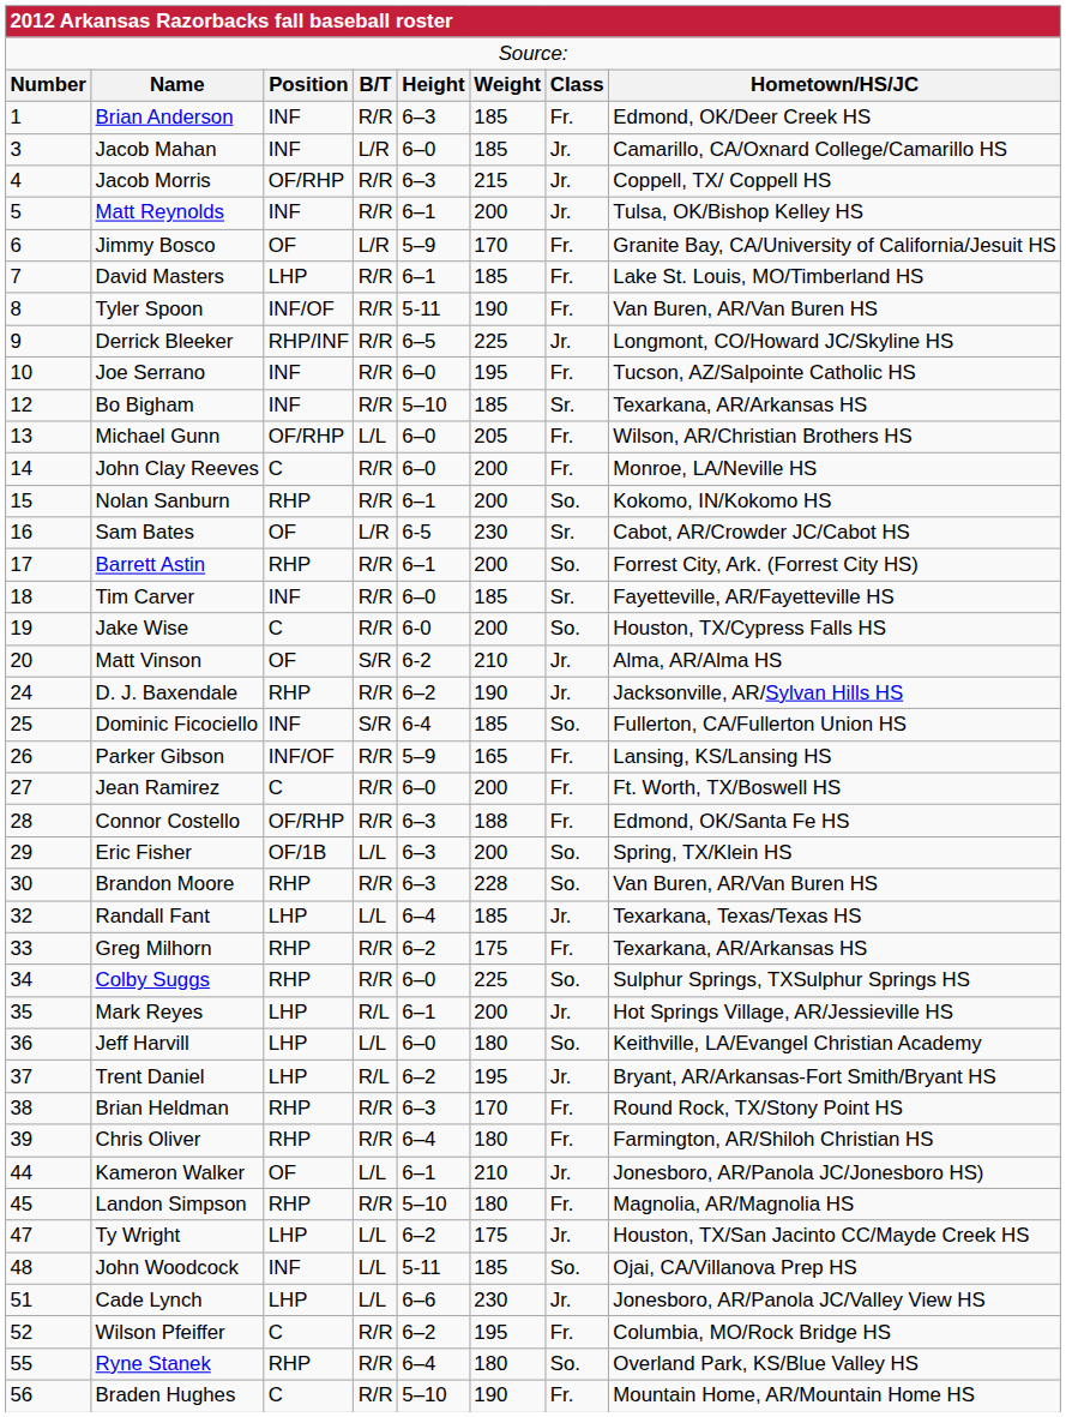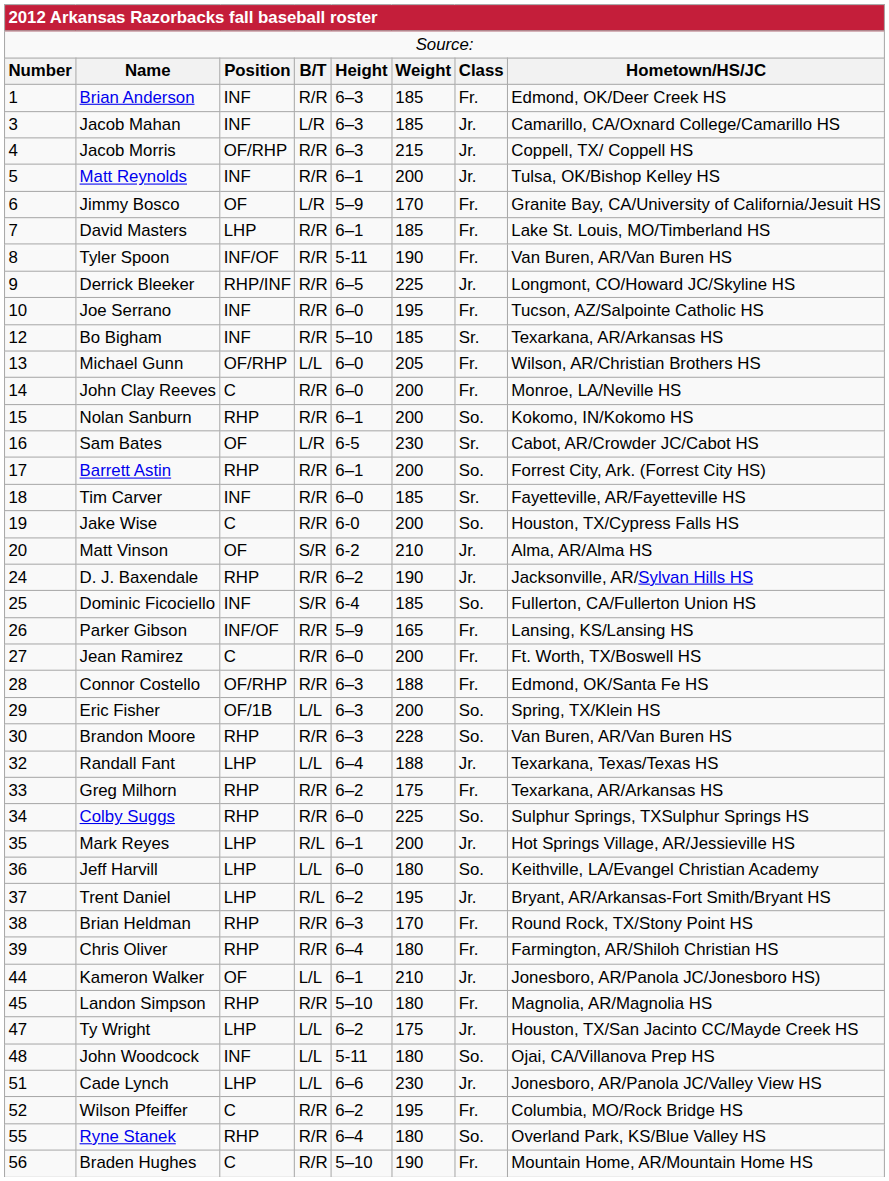 <table class="wikitable">
 <tr>
 <td colspan="9" style="background:#c41e3a; color:#fff;"><strong>2012 Arkansas Razorbacks fall baseball roster</strong></td>
 </tr>
 <tr>
 <td colspan="9" style="text-align:center;"><em>Source: </em></td>
 </tr>
 <tr>
 <th>Number</th>
 <th>Name</th>
 <th>Position</th>
 <th>B/T</th>
 <th>Height</th>
 <th>Weight</th>
 <th>Class</th>
 <th>Hometown/HS/JC</th>
 </tr>
 <tr>
 <td>1</td>
 <td><a href='#'>Brian Anderson</a></td>
 <td>INF</td>
 <td>R/R</td>
 <td>6–3</td>
 <td>185</td>
 <td>Fr.</td>
 <td>Edmond, OK/Deer Creek HS</td>
 </tr>
 <tr>
 <td>3</td>
 <td>Jacob Mahan</td>
 <td>INF</td>
 <td>L/R</td>
-<td>6–0</td>
+<td>6–3</td>
 <td>185</td>
 <td>Jr.</td>
 <td>Camarillo, CA/Oxnard College/Camarillo HS</td>
 </tr>
 <tr>
 <td>4</td>
 <td>Jacob Morris</td>
 <td>OF/RHP</td>
 <td>R/R</td>
 <td>6–3</td>
 <td>215</td>
 <td> Jr.</td>
 <td>Coppell, TX/ Coppell HS</td>
 </tr>
 <tr>
 <td>5</td>
 <td><a href='#'>Matt Reynolds</a></td>
 <td>INF</td>
 <td>R/R</td>
 <td>6–1</td>
 <td>200</td>
 <td>Jr.</td>
 <td>Tulsa, OK/Bishop Kelley HS</td>
 </tr>
 <tr>
 <td>6</td>
 <td>Jimmy Bosco</td>
 <td>OF</td>
 <td>L/R</td>
 <td>5–9</td>
 <td>170</td>
 <td>Fr.</td>
 <td>Granite Bay, CA/University of California/Jesuit HS</td>
 </tr>
 <tr>
 <td>7</td>
 <td>David Masters</td>
 <td>LHP</td>
 <td>R/R</td>
 <td>6–1</td>
 <td>185</td>
 <td>Fr.</td>
 <td>Lake St. Louis, MO/Timberland HS</td>
 </tr>
 <tr>
 <td>8</td>
 <td>Tyler Spoon</td>
 <td>INF/OF</td>
 <td>R/R</td>
 <td>5-11</td>
 <td>190</td>
 <td>Fr.</td>
 <td>Van Buren, AR/Van Buren HS</td>
 </tr>
 <tr>
 <td>9</td>
 <td>Derrick Bleeker</td>
 <td>RHP/INF</td>
 <td>R/R</td>
 <td>6–5</td>
 <td>225</td>
 <td>Jr.</td>
 <td>Longmont, CO/Howard JC/Skyline HS</td>
 </tr>
 <tr>
 <td>10</td>
 <td>Joe Serrano</td>
 <td>INF</td>
 <td>R/R</td>
 <td>6–0</td>
 <td>195</td>
 <td>Fr.</td>
 <td>Tucson, AZ/Salpointe Catholic HS</td>
 </tr>
 <tr>
 <td>12</td>
 <td>Bo Bigham</td>
 <td>INF</td>
 <td>R/R</td>
 <td>5–10</td>
 <td>185</td>
 <td>Sr.</td>
 <td>Texarkana, AR/Arkansas HS</td>
 </tr>
 <tr>
 <td>13</td>
 <td>Michael Gunn</td>
 <td>OF/RHP</td>
 <td>L/L</td>
 <td>6–0</td>
 <td>205</td>
 <td>Fr.</td>
 <td>Wilson, AR/Christian Brothers HS</td>
 </tr>
 <tr>
 <td>14</td>
 <td>John Clay Reeves</td>
 <td>C</td>
 <td>R/R</td>
 <td>6–0</td>
 <td>200</td>
 <td>Fr.</td>
 <td>Monroe, LA/Neville HS</td>
 </tr>
 <tr>
 <td>15</td>
 <td>Nolan Sanburn</td>
 <td>RHP</td>
 <td>R/R</td>
 <td>6–1</td>
 <td>200</td>
 <td>So.</td>
 <td>Kokomo, IN/Kokomo HS</td>
 </tr>
 <tr>
 <td>16</td>
 <td>Sam Bates</td>
 <td>OF</td>
 <td>L/R</td>
 <td>6-5</td>
 <td>230</td>
 <td>Sr.</td>
 <td>Cabot, AR/Crowder JC/Cabot HS</td>
 </tr>
 <tr>
 <td>17</td>
 <td><a href='#'>Barrett Astin</a></td>
 <td>RHP</td>
 <td>R/R</td>
 <td>6–1</td>
 <td>200</td>
 <td>So.</td>
 <td>Forrest City, Ark. (Forrest City HS)</td>
 </tr>
 <tr>
 <td>18</td>
 <td>Tim Carver</td>
 <td>INF</td>
 <td>R/R</td>
 <td>6–0</td>
 <td>185</td>
 <td> Sr.</td>
 <td>Fayetteville, AR/Fayetteville HS</td>
 </tr>
 <tr>
 <td>19</td>
 <td>Jake Wise</td>
 <td>C</td>
 <td>R/R</td>
 <td>6-0</td>
 <td>200</td>
 <td>So.</td>
 <td>Houston, TX/Cypress Falls HS</td>
 </tr>
 <tr>
 <td>20</td>
 <td>Matt Vinson</td>
 <td>OF</td>
 <td>S/R</td>
 <td>6-2</td>
 <td>210</td>
 <td>Jr.</td>
 <td>Alma, AR/Alma HS</td>
 </tr>
 <tr>
 <td>24</td>
 <td>D. J. Baxendale</td>
 <td>RHP</td>
 <td>R/R</td>
 <td>6–2</td>
 <td>190</td>
 <td>Jr.</td>
 <td>Jacksonville, AR/<a href='#'>Sylvan Hills HS</a></td>
 </tr>
 <tr>
 <td>25</td>
 <td>Dominic Ficociello</td>
 <td>INF</td>
 <td>S/R</td>
 <td>6-4</td>
 <td>185</td>
 <td>So.</td>
 <td>Fullerton, CA/Fullerton Union HS</td>
 </tr>
 <tr>
 <td>26</td>
 <td>Parker Gibson</td>
 <td>INF/OF</td>
 <td>R/R</td>
 <td>5–9</td>
 <td>165</td>
 <td>Fr.</td>
 <td>Lansing, KS/Lansing HS</td>
 </tr>
 <tr>
 <td>27</td>
 <td>Jean Ramirez</td>
 <td>C</td>
 <td>R/R</td>
 <td>6–0</td>
 <td>200</td>
 <td>Fr.</td>
 <td>Ft. Worth, TX/Boswell HS</td>
 </tr>
 <tr>
 <td>28</td>
 <td>Connor Costello</td>
 <td>OF/RHP</td>
 <td>R/R</td>
 <td>6–3</td>
 <td>188</td>
 <td>Fr.</td>
 <td>Edmond, OK/Santa Fe HS</td>
 </tr>
 <tr>
 <td>29</td>
 <td>Eric Fisher</td>
 <td>OF/1B</td>
 <td>L/L</td>
 <td>6–3</td>
 <td>200</td>
 <td>So.</td>
 <td>Spring, TX/Klein HS</td>
 </tr>
 <tr>
 <td>30</td>
 <td>Brandon Moore</td>
 <td>RHP</td>
 <td>R/R</td>
 <td>6–3</td>
 <td>228</td>
 <td>So.</td>
 <td>Van Buren, AR/Van Buren HS</td>
 </tr>
 <tr>
 <td>32</td>
 <td>Randall Fant</td>
 <td>LHP</td>
 <td>L/L</td>
 <td>6–4</td>
-<td>185</td>
+<td>188</td>
 <td>Jr.</td>
 <td>Texarkana, Texas/Texas HS</td>
 </tr>
 <tr>
 <td>33</td>
 <td>Greg Milhorn</td>
 <td>RHP</td>
 <td>R/R</td>
 <td>6–2</td>
 <td>175</td>
 <td>Fr.</td>
 <td>Texarkana, AR/Arkansas HS</td>
 </tr>
 <tr>
 <td>34</td>
 <td><a href='#'>Colby Suggs</a></td>
 <td>RHP</td>
 <td>R/R</td>
 <td>6–0</td>
 <td>225</td>
 <td>So.</td>
 <td>Sulphur Springs, TXSulphur Springs HS</td>
 </tr>
 <tr>
 <td>35</td>
 <td>Mark Reyes</td>
 <td>LHP</td>
 <td>R/L</td>
 <td>6–1</td>
 <td>200</td>
 <td>Jr.</td>
 <td>Hot Springs Village, AR/Jessieville HS</td>
 </tr>
 <tr>
 <td>36</td>
 <td>Jeff Harvill</td>
 <td>LHP</td>
 <td>L/L</td>
 <td>6–0</td>
 <td>180</td>
 <td>So.</td>
 <td>Keithville, LA/Evangel Christian Academy</td>
 </tr>
 <tr>
 <td>37</td>
 <td>Trent Daniel</td>
 <td>LHP</td>
 <td>R/L</td>
 <td>6–2</td>
 <td>195</td>
 <td> Jr.</td>
 <td>Bryant, AR/Arkansas-Fort Smith/Bryant HS</td>
 </tr>
 <tr>
 <td>38</td>
 <td>Brian Heldman</td>
 <td>RHP</td>
 <td>R/R</td>
 <td>6–3</td>
 <td>170</td>
 <td>Fr.</td>
 <td>Round Rock, TX/Stony Point HS</td>
 </tr>
 <tr>
 <td>39</td>
 <td>Chris Oliver</td>
 <td>RHP</td>
 <td>R/R</td>
 <td>6–4</td>
 <td>180</td>
 <td>Fr.</td>
 <td>Farmington, AR/Shiloh Christian HS</td>
 </tr>
 <tr>
 <td>44</td>
 <td>Kameron Walker</td>
 <td>OF</td>
 <td>L/L</td>
 <td>6–1</td>
 <td>210</td>
 <td>Jr.</td>
 <td>Jonesboro, AR/Panola JC/Jonesboro HS)</td>
 </tr>
 <tr>
 <td>45</td>
 <td>Landon Simpson</td>
 <td>RHP</td>
 <td>R/R</td>
 <td>5–10</td>
 <td>180</td>
 <td>Fr.</td>
 <td>Magnolia, AR/Magnolia HS</td>
 </tr>
 <tr>
 <td>47</td>
 <td>Ty Wright</td>
 <td>LHP</td>
 <td>L/L</td>
 <td>6–2</td>
 <td>175</td>
 <td>Jr.</td>
 <td>Houston, TX/San Jacinto CC/Mayde Creek HS</td>
 </tr>
 <tr>
 <td>48</td>
 <td>John Woodcock</td>
 <td>INF</td>
 <td>L/L</td>
 <td>5-11</td>
-<td>185</td>
+<td>180</td>
 <td>So.</td>
 <td>Ojai, CA/Villanova Prep HS</td>
 </tr>
 <tr>
 <td>51</td>
 <td>Cade Lynch</td>
 <td>LHP</td>
 <td>L/L</td>
 <td>6–6</td>
 <td>230</td>
 <td>Jr.</td>
 <td>Jonesboro, AR/Panola JC/Valley View HS</td>
 </tr>
 <tr>
 <td>52</td>
 <td>Wilson Pfeiffer</td>
 <td>C</td>
 <td>R/R</td>
 <td>6–2</td>
 <td>195</td>
 <td>Fr.</td>
 <td>Columbia, MO/Rock Bridge HS</td>
 </tr>
 <tr>
 <td>55</td>
 <td><a href='#'>Ryne Stanek</a></td>
 <td>RHP</td>
 <td>R/R</td>
 <td>6–4</td>
 <td>180</td>
 <td>So.</td>
 <td>Overland Park, KS/Blue Valley HS</td>
 </tr>
 <tr>
 <td>56</td>
 <td>Braden Hughes</td>
 <td>C</td>
 <td>R/R</td>
 <td>5–10</td>
 <td>190</td>
 <td>Fr.</td>
 <td>Mountain Home, AR/Mountain Home HS</td>
 </tr>
 </table>
